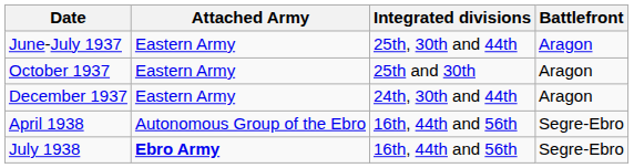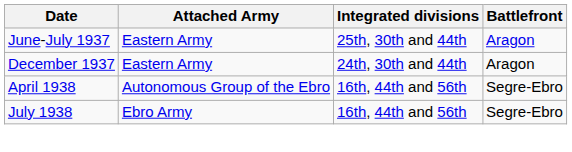 <table class="wikitable">
 <tr>
 <th>Date</th>
 <th>Attached Army</th>
 <th>Integrated divisions</th>
 <th>Battlefront</th>
 </tr>
 <tr>
 <td><a href='#'>June</a>-<a href='#'>July 1937</a></td>
 <td><a href='#'>Eastern Army</a></td>
 <td><a href='#'>25th</a>, <a href='#'>30th</a> and <a href='#'>44th</a></td>
 <td><a href='#'> Aragon</a></td>
-</tr>
-<tr>
-<td><a href='#'>October 1937</a></td>
-<td><a href='#'>Eastern Army</a></td>
-<td><a href='#'>25th</a> and <a href='#'>30th</a></td>
-<td>Aragon</td>
 </tr>
 <tr>
 <td><a href='#'>December 1937</a></td>
 <td><a href='#'>Eastern Army</a></td>
 <td><a href='#'>24th</a>, <a href='#'>30th</a> and <a href='#'>44th</a></td>
 <td>Aragon</td>
 </tr>
 <tr>
 <td><a href='#'>April 1938</a></td>
 <td><a href='#'>Autonomous Group of the Ebro</a></td>
 <td><a href='#'>16th</a>, <a href='#'>44th</a> and <a href='#'>56th</a></td>
 <td>Segre-Ebro</td>
 </tr>
 <tr>
 <td><a href='#'>July 1938</a></td>
-<td><strong><a href='#'>Ebro Army</a></strong></td>
+<td><a href='#'>Ebro Army</a></td>
 <td><a href='#'>16th</a>, <a href='#'>44th</a> and <a href='#'>56th</a></td>
 <td>Segre-Ebro</td>
 </tr>
 </table>
